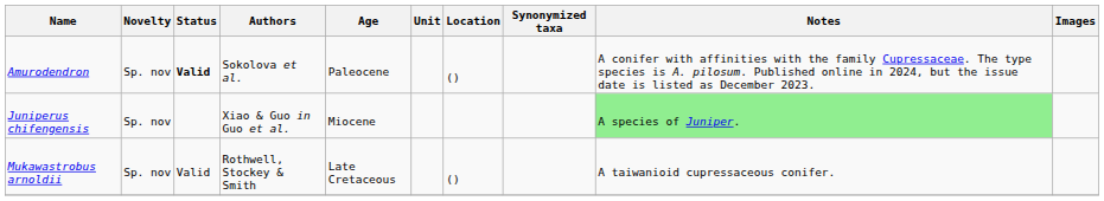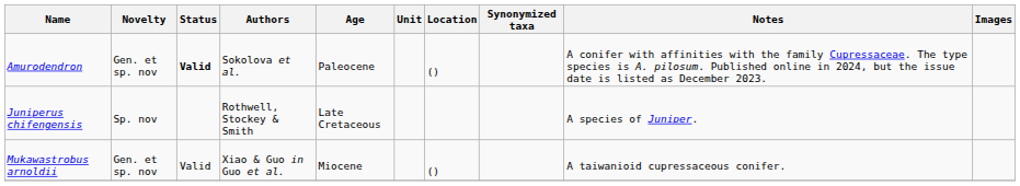 <table class="wikitable sortable" align="center" width="100%">
 <tr>
 <th>Name</th>
 <th>Novelty</th>
 <th>Status</th>
 <th>Authors</th>
 <th>Age</th>
 <th>Unit</th>
 <th>Location</th>
 <th>Synonymized taxa</th>
 <th>Notes</th>
 <th>Images</th>
 </tr>
 <tr>
 <td><br><em><a href='#'>Amurodendron</a></em></td>
-<td><br>Sp. nov</td>
+<td><br>Gen. et sp. nov</td>
 <td><strong><br>Valid</strong></td>
 <td><br>Sokolova <em>et al.</em></td>
 <td><br>Paleocene</td>
 <td></td>
 <td><br><br>()</td>
 <td></td>
 <td><br>A conifer with affinities with the family <a href='#'>Cupressaceae</a>. The type species is <em>A. pilosum</em>. Published online in 2024, but the issue date is listed as December 2023.</td>
 <td></td>
 </tr>
 <tr>
 <td><br><em><a href='#'>Juniperus chifengensis</a></em></td>
 <td><br>Sp. nov</td>
 <td></td>
-<td><br>Xiao & Guo <em>in</em> Guo <em>et al.</em></td>
-<td><br>Miocene</td>
+<td><br>Rothwell, Stockey & Smith</td>
+<td><br>Late Cretaceous</td>
 <td></td>
 <td><br></td>
 <td></td>
-<td style="background: lightgreen;"><br>A species of <em><a href='#'>Juniper</a></em>.</td>
+<td><br>A species of <em><a href='#'>Juniper</a></em>.</td>
 <td></td>
 </tr>
 <tr>
 <td><br><em><a href='#'>Mukawastrobus arnoldii</a></em></td>
-<td><br>Sp. nov</td>
+<td><br>Gen. et sp. nov</td>
 <td><br>Valid</td>
-<td><br>Rothwell, Stockey & Smith</td>
-<td><br>Late Cretaceous</td>
+<td><br>Xiao & Guo <em>in</em> Guo <em>et al.</em></td>
+<td><br>Miocene</td>
 <td></td>
 <td><br><br>()</td>
 <td></td>
 <td><br>A taiwanioid cupressaceous conifer.</td>
 <td></td>
 </tr>
 <tr>
 </tr>
 </table>
